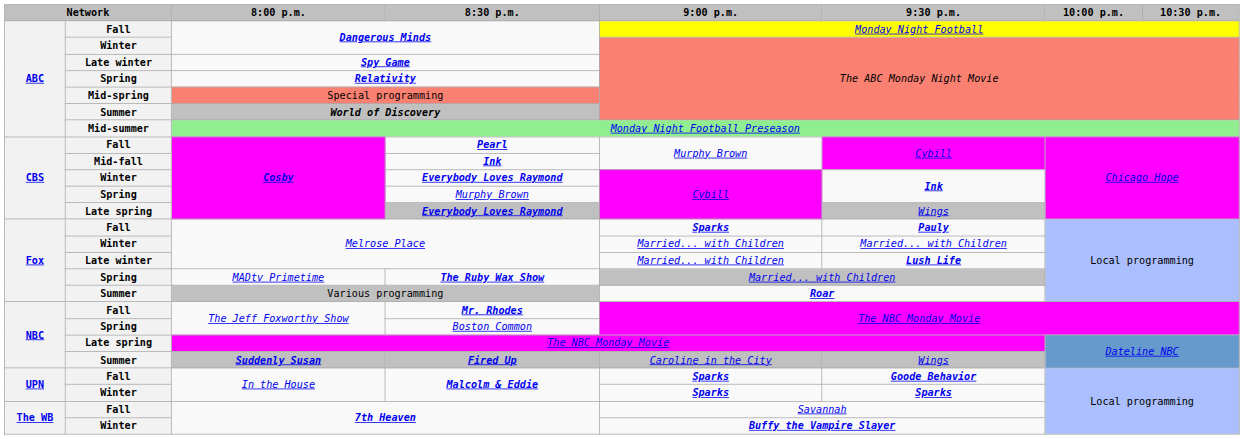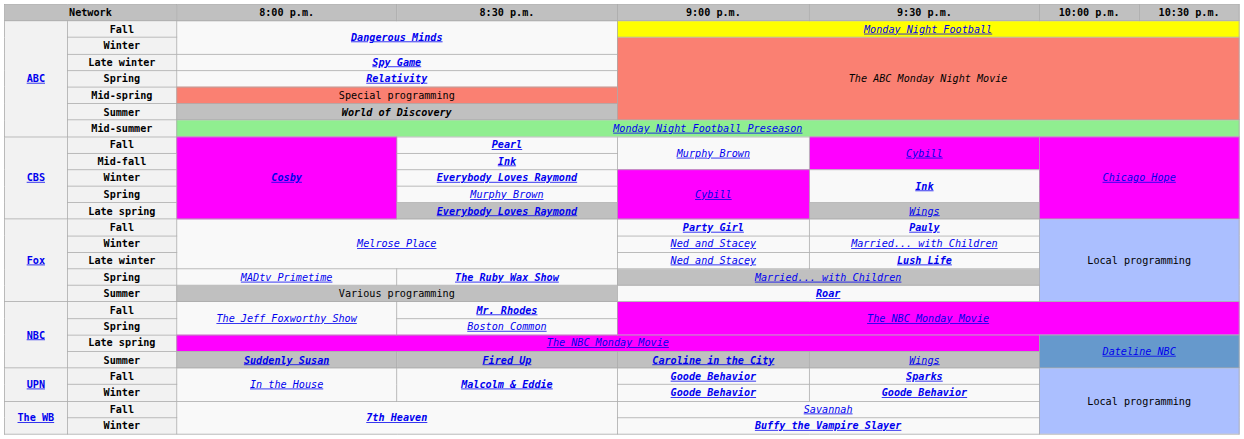 <table class="wikitable" style="width:100%;margin-right:0;text-align:center">
 <tr>
 <th colspan="2" style="background-color:#C0C0C0">Network</th>
 <th style="background-color:#C0C0C0;text-align:center">8:00 p.m.</th>
 <th style="background-color:#C0C0C0;text-align:center">8:30 p.m.</th>
 <th style="background-color:#C0C0C0;text-align:center">9:00 p.m.</th>
 <th style="background-color:#C0C0C0;text-align:center">9:30 p.m.</th>
 <th style="background-color:#C0C0C0;text-align:center">10:00 p.m.</th>
 <th style="background-color:#C0C0C0;text-align:center">10:30 p.m.</th>
 </tr>
 <tr>
 <th rowspan="7"><a href='#'>ABC</a></th>
 <th>Fall</th>
 <td rowspan="2" colspan="2"><strong><em><a href='#'>Dangerous Minds</a></em></strong></td>
 <td colspan="4" style="background:yellow;"><em><a href='#'>Monday Night Football</a></em> </td>
 </tr>
 <tr>
 <th>Winter</th>
 <td rowspan="5" colspan="4" style="background:#FA8072;"><em>The ABC Monday Night Movie</em></td>
 </tr>
 <tr>
 <th>Late winter</th>
 <td colspan="2"><strong><em><a href='#'>Spy Game</a></em></strong></td>
 </tr>
 <tr>
 <th>Spring</th>
 <td colspan="2"><strong><em><a href='#'>Relativity</a></em></strong></td>
 </tr>
 <tr>
 <th>Mid-spring</th>
 <td colspan="2" style="background:#FA8072;">Special programming</td>
 </tr>
 <tr>
 <th>Summer</th>
 <td colspan="2" style="background:#C0C0C0;"><strong><em>World of Discovery</em></strong> </td>
 </tr>
 <tr>
 <th>Mid-summer</th>
 <td colspan="6" style="background:lightgreen;"><em><a href='#'>Monday Night Football Preseason</a></em></td>
 </tr>
 <tr>
 <th rowspan="5"><a href='#'>CBS</a></th>
 <th>Fall</th>
 <td rowspan="5" style="background:magenta;"><strong><em><a href='#'>Cosby</a></em></strong> </td>
 <td><strong><em><a href='#'>Pearl</a></em></strong></td>
 <td rowspan="2"><em><a href='#'>Murphy Brown</a></em></td>
 <td rowspan="2" style="background:magenta;"><em><a href='#'>Cybill</a></em> </td>
 <td rowspan="5" colspan="2" style="background:magenta;"><em><a href='#'>Chicago Hope</a></em> </td>
 </tr>
 <tr>
 <th>Mid-fall</th>
 <td><strong><em><a href='#'>Ink</a></em></strong></td>
 </tr>
 <tr>
 <th>Winter</th>
 <td><strong><em><a href='#'>Everybody Loves Raymond</a></em></strong></td>
 <td rowspan="3" style="background:magenta;"><em><a href='#'>Cybill</a></em> </td>
 <td rowspan="2"><strong><em><a href='#'>Ink</a></em></strong></td>
 </tr>
 <tr>
 <th>Spring</th>
 <td><em><a href='#'>Murphy Brown</a></em></td>
 </tr>
 <tr>
 <th>Late spring</th>
 <td style="background:#C0C0C0;"><strong><em><a href='#'>Everybody Loves Raymond</a></em></strong> </td>
 <td style="background:#C0C0C0;"><em><a href='#'>Wings</a></em> </td>
 </tr>
 <tr>
 <th rowspan="5"><a href='#'>Fox</a></th>
 <th>Fall</th>
 <td colspan="2" rowspan="3"><em><a href='#'>Melrose Place</a></em></td>
-<td><strong><em><a href='#'>Sparks</a></em></strong></td>
+<td><strong><em><a href='#'>Party Girl</a></em></strong></td>
 <td><strong><em><a href='#'>Pauly</a></em></strong></td>
 <td colspan="2" rowspan="5" style="background:#abbfff;">Local programming</td>
 </tr>
 <tr>
 <th>Winter</th>
-<td><em><a href='#'>Married... with Children</a></em></td>
+<td><em><a href='#'>Ned and Stacey</a></em></td>
 <td><em><a href='#'>Married... with Children</a></em></td>
 </tr>
 <tr>
 <th>Late winter</th>
-<td><em><a href='#'>Married... with Children</a></em></td>
+<td><em><a href='#'>Ned and Stacey</a></em></td>
 <td><strong><em><a href='#'>Lush Life</a></em></strong></td>
 </tr>
 <tr>
 <th>Spring</th>
 <td><em><a href='#'>MADtv Primetime</a></em></td>
 <td><strong><em><a href='#'>The Ruby Wax Show</a></em></strong></td>
 <td colspan="2" style="background:#C0C0C0;"><em><a href='#'>Married... with Children</a></em> </td>
 </tr>
 <tr>
 <th>Summer</th>
 <td colspan="2" style="background:#C0C0C0;">Various programming</td>
 <td colspan="2"><strong><em><a href='#'>Roar</a></em></strong></td>
 </tr>
 <tr>
 <th rowspan="4"><a href='#'>NBC</a></th>
 <th>Fall</th>
 <td rowspan="2"><em><a href='#'>The Jeff Foxworthy Show</a></em></td>
 <td><strong><em><a href='#'>Mr. Rhodes</a></em></strong></td>
 <td colspan="4" rowspan="2" style="background:magenta;"><em><a href='#'>The NBC Monday Movie</a></em> </td>
 </tr>
 <tr>
 <th>Spring</th>
 <td><em><a href='#'>Boston Common</a></em></td>
 </tr>
 <tr>
 <th>Late spring</th>
 <td colspan="4" style="background:magenta;"><em><a href='#'>The NBC Monday Movie</a></em> </td>
 <td colspan="2" rowspan="2" style="background:#6699CC;"><em><a href='#'>Dateline NBC</a></em></td>
 </tr>
 <tr>
 <th>Summer</th>
 <td style="background:#C0C0C0;"><strong><em><a href='#'>Suddenly Susan</a></em></strong> </td>
 <td style="background:#C0C0C0;"><strong><em><a href='#'>Fired Up</a></em></strong> </td>
-<td style="background:#C0C0C0;"><em><a href='#'>Caroline in the City</a></em> </td>
+<td style="background:#C0C0C0;"><strong><em><a href='#'>Caroline in the City</a></em> </strong></td>
 <td style="background:#C0C0C0;"><em><a href='#'>Wings</a></em> </td>
 </tr>
 <tr>
 <th rowspan="2"><a href='#'>UPN</a></th>
 <th>Fall</th>
 <td rowspan="2"><em><a href='#'>In the House</a></em></td>
 <td rowspan="2"><strong><em><a href='#'>Malcolm & Eddie</a></em></strong></td>
+<td><strong><em><a href='#'>Goode Behavior</a></em></strong></td>
 <td><strong><em><a href='#'>Sparks</a></em></strong></td>
-<td><strong><em><a href='#'>Goode Behavior</a></em></strong></td>
 <td rowspan="4" colspan="2" style="background:#abbfff;">Local programming</td>
 </tr>
 <tr>
 <th>Winter</th>
-<td><strong><em><a href='#'>Sparks</a></em></strong></td>
-<td><strong><em><a href='#'>Sparks</a></em></strong></td>
+<td><strong><em><a href='#'>Goode Behavior</a></em></strong></td>
+<td><strong><em><a href='#'>Goode Behavior</a></em></strong></td>
 </tr>
 <tr>
 <th rowspan="2"><a href='#'>The WB</a></th>
 <th>Fall</th>
 <td rowspan="2" colspan="2"><strong><em><a href='#'>7th Heaven</a></em></strong></td>
 <td colspan="2"><em><a href='#'>Savannah</a></em></td>
 </tr>
 <tr>
 <th>Winter</th>
 <td colspan="2"><strong><em><a href='#'>Buffy the Vampire Slayer</a></em></strong></td>
 </tr>
 </table>
